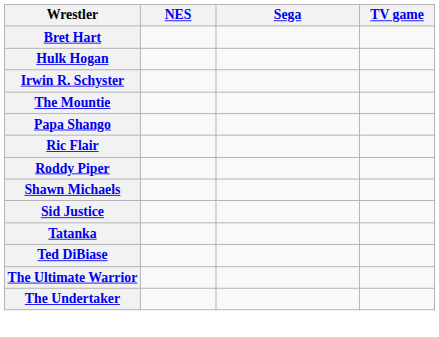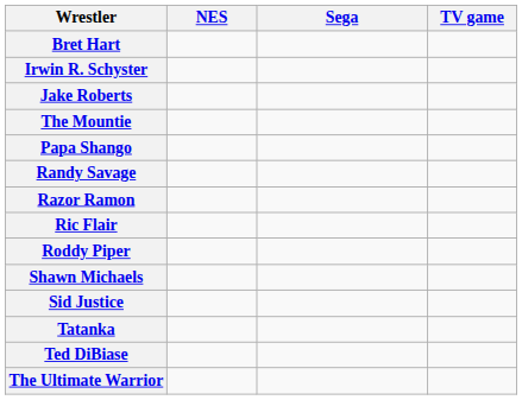 <table class="wikitable plainrowheaders sortable">
 <tr>
 <th scope="col">Wrestler</th>
 <th scope="col" style="width: 5em;"><a href='#'>NES</a></th>
 <th scope="col" style="width: 10em;"><a href='#'>Sega</a><br></th>
 <th scope="col" style="width: 5em;"><a href='#'>TV game</a></th>
 </tr>
 <tr style="text-align:center;">
 <th scope="row"><a href='#'>Bret Hart</a></th>
 <td></td>
 <td></td>
 <td></td>
 </tr>
 <tr style="text-align:center;">
-<th scope="row"><a href='#'>Hulk Hogan</a></th>
+<th scope="row"><a href='#'>Irwin R. Schyster</a></th>
 <td></td>
 <td></td>
 <td></td>
 </tr>
 <tr style="text-align:center;">
-<th scope="row"><a href='#'>Irwin R. Schyster</a></th>
+<th scope="row"><a href='#'>Jake Roberts</a></th>
 <td></td>
 <td></td>
 <td></td>
 </tr>
 <tr style="text-align:center;">
 <th scope="row"><a href='#'>The Mountie</a></th>
 <td></td>
 <td></td>
 <td></td>
 </tr>
 <tr style="text-align:center;">
 <th scope="row"><a href='#'>Papa Shango</a></th>
+<td></td>
+<td></td>
+<td></td>
+</tr>
+<tr style="text-align:center;">
+<th scope="row"><a href='#'>Randy Savage</a></th>
+<td></td>
+<td></td>
+<td></td>
+</tr>
+<tr style="text-align:center;">
+<th scope="row"><a href='#'>Razor Ramon</a></th>
 <td></td>
 <td></td>
 <td></td>
 </tr>
 <tr style="text-align:center;">
 <th scope="row"><a href='#'>Ric Flair</a></th>
 <td></td>
 <td></td>
 <td></td>
 </tr>
 <tr style="text-align:center;">
 <th scope="row"><a href='#'>Roddy Piper</a></th>
 <td></td>
 <td></td>
 <td></td>
 </tr>
 <tr style="text-align:center;">
 <th scope="row"><a href='#'>Shawn Michaels</a></th>
 <td></td>
 <td></td>
 <td></td>
 </tr>
 <tr style="text-align:center;">
 <th scope="row"><a href='#'>Sid Justice</a></th>
 <td></td>
 <td></td>
 <td></td>
 </tr>
 <tr style="text-align:center;">
 <th scope="row"><a href='#'>Tatanka</a></th>
 <td></td>
 <td></td>
 <td></td>
 </tr>
 <tr style="text-align:center;">
 <th scope="row"><a href='#'>Ted DiBiase</a></th>
 <td></td>
 <td></td>
 <td></td>
 </tr>
 <tr style="text-align:center;">
 <th scope="row"><a href='#'>The Ultimate Warrior</a></th>
 <td></td>
 <td></td>
 <td></td>
 </tr>
-<tr style="text-align:center;">
-<th scope="row"><a href='#'>The Undertaker</a></th>
-<td></td>
-<td></td>
-<td></td>
-</tr>
 </table>
